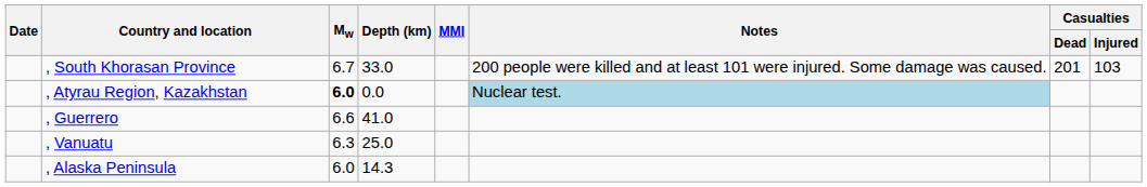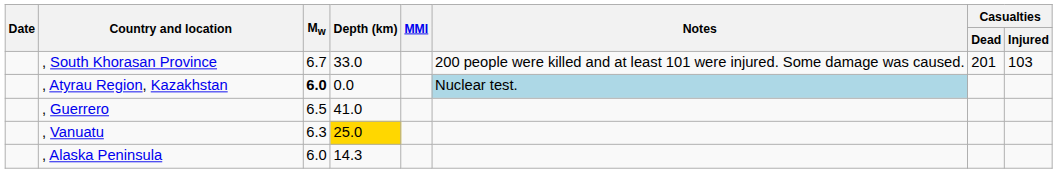 <table class="wikitable sortable" style="border:1px black; margin-left:1em;">
 <tr>
 <th rowspan="2"><small>Date</small></th>
 <th rowspan="2" style="width: 280px"><small>Country and location</small></th>
 <th rowspan="2"><small>M<sub>w</sub></small></th>
 <th rowspan="2"><small>Depth (km)</small></th>
 <th rowspan="2"><small><a href='#'>MMI</a></small></th>
 <th rowspan="2" class="unsortable"><small>Notes</small></th>
 <th colspan="2"><small>Casualties</small></th>
 </tr>
 <tr>
 <th><small>Dead</small></th>
 <th><small>Injured</small></th>
 </tr>
 <tr>
 <td></td>
 <td>, <a href='#'>South Khorasan Province</a></td>
 <td>6.7</td>
 <td>33.0</td>
 <td></td>
 <td>200 people were killed and at least 101 were injured. Some damage was caused.</td>
 <td>201</td>
 <td>103</td>
 </tr>
 <tr>
 <td></td>
 <td>, <a href='#'>Atyrau Region</a>, <a href='#'>Kazakhstan</a></td>
 <td><strong>6.0</strong></td>
 <td>0.0</td>
 <td></td>
 <td style="background: lightblue;">Nuclear test.</td>
 <td></td>
 <td></td>
 </tr>
 <tr>
 <td></td>
 <td>, <a href='#'>Guerrero</a></td>
-<td>6.6</td>
+<td>6.5</td>
 <td>41.0</td>
 <td></td>
 <td></td>
 <td></td>
 <td></td>
 </tr>
 <tr>
 <td></td>
 <td>, <a href='#'>Vanuatu</a></td>
 <td>6.3</td>
-<td>25.0</td>
+<td style="background: gold;">25.0</td>
 <td></td>
 <td></td>
 <td></td>
 <td></td>
 </tr>
 <tr>
 <td></td>
 <td>, <a href='#'>Alaska Peninsula</a></td>
 <td>6.0</td>
 <td>14.3</td>
 <td></td>
 <td></td>
 <td></td>
 <td></td>
 </tr>
 </table>
